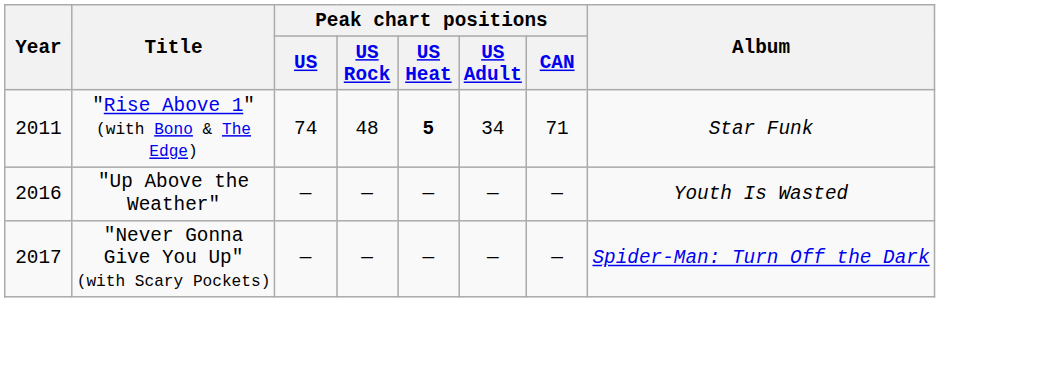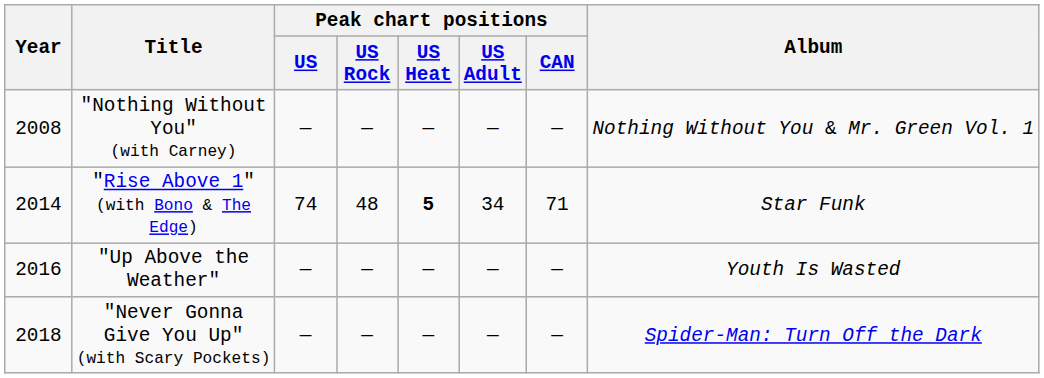 <table class="wikitable plainrowheaders" style="text-align:center;">
 <tr>
 <th scope="col" rowspan="2" style="width:3em;">Year</th>
 <th scope="col" rowspan="2" style="width:10em;">Title</th>
 <th scope="col" colspan="5">Peak chart positions</th>
 <th scope="col" rowspan="2">Album</th>
 </tr>
 <tr>
 <th width=35><a href='#'>US</a><br></th>
 <th width=35><a href='#'>US Rock</a><br></th>
 <th width=35><a href='#'>US Heat</a><br></th>
 <th width=35><a href='#'>US Adult</a><br></th>
 <th width=35><a href='#'>CAN</a><br></th>
 </tr>
 <tr>
-<td>2011</td>
+<td>2008</td>
+<td>"Nothing Without You"<br><small>(with Carney)</small></td>
+<td>—</td>
+<td>—</td>
+<td>—</td>
+<td>—</td>
+<td>—</td>
+<td><em>Nothing Without You</em> & <em>Mr. Green Vol. 1</em></td>
+</tr>
+<tr>
+<td>2014</td>
 <td>"<a href='#'>Rise Above 1</a>"<br><small>(with <a href='#'>Bono</a> & <a href='#'>The Edge</a>)</small></td>
 <td>74</td>
 <td>48</td>
 <td><strong>5</strong></td>
 <td>34</td>
 <td>71</td>
 <td><em>Star Funk</em></td>
 </tr>
 <tr>
 <td>2016</td>
 <td>"Up Above the Weather"</td>
 <td>—</td>
 <td>—</td>
 <td>—</td>
 <td>—</td>
 <td>—</td>
 <td><em>Youth Is Wasted</em></td>
 </tr>
 <tr>
-<td>2017</td>
+<td>2018</td>
 <td>"Never Gonna Give You Up"<br><small>(with Scary Pockets)</small></td>
 <td>—</td>
 <td>—</td>
 <td>—</td>
 <td>—</td>
 <td>—</td>
 <td><em><a href='#'>Spider-Man: Turn Off the Dark</a></em></td>
 </tr>
 </table>
